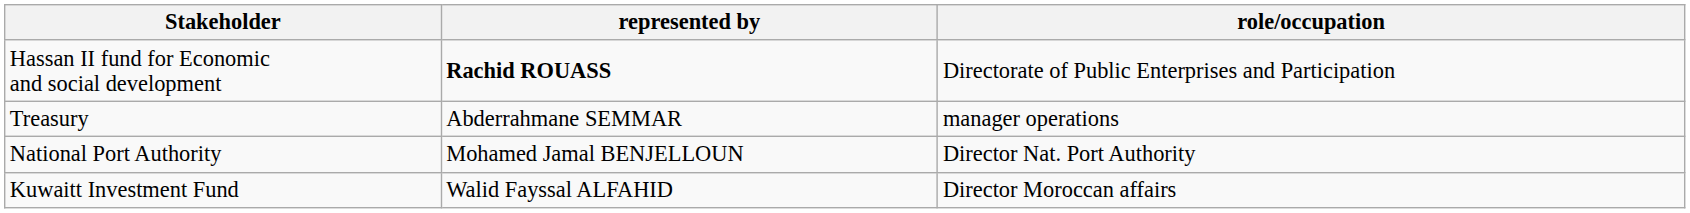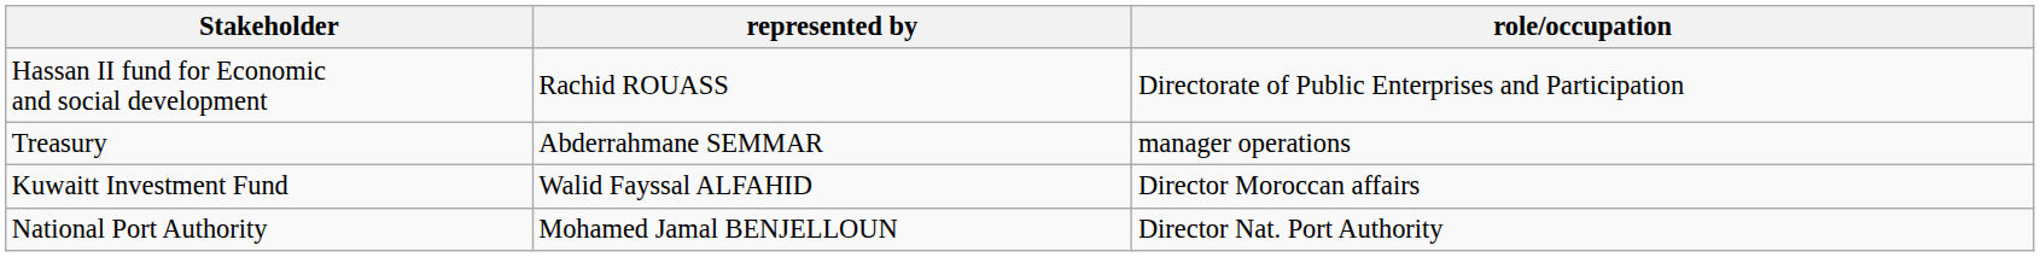 <table class="wikitable" style="width:95%">
 <tr>
 <th>Stakeholder</th>
 <th>represented by</th>
 <th>role/occupation</th>
 </tr>
 <tr>
 <td>Hassan II fund for Economic<br>and social development</td>
-<td><strong>Rachid ROUASS</strong></td>
+<td>Rachid ROUASS</td>
 <td>Directorate of Public Enterprises and Participation</td>
 </tr>
 <tr>
 <td>Treasury</td>
 <td>Abderrahmane SEMMAR</td>
 <td>manager operations</td>
 </tr>
 <tr>
+<td>Kuwaitt Investment Fund</td>
+<td>Walid Fayssal ALFAHID</td>
+<td>Director Moroccan affairs</td>
+</tr>
+<tr>
 <td>National Port Authority</td>
 <td>Mohamed Jamal BENJELLOUN</td>
 <td>Director Nat. Port Authority</td>
 </tr>
-<tr>
-<td>Kuwaitt Investment Fund</td>
-<td>Walid Fayssal ALFAHID</td>
-<td>Director Moroccan affairs</td>
-</tr>
 </table>
